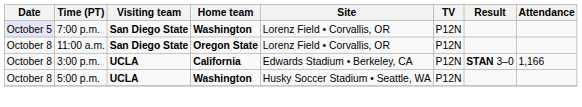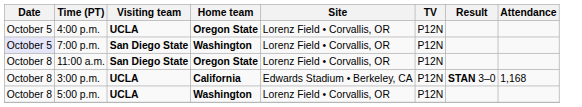 <table class="wikitable" style="font-size:95%;">
 <tr>
 <th>Date</th>
 <th>Time (PT)</th>
 <th>Visiting team</th>
 <th>Home team</th>
 <th>Site</th>
 <th>TV</th>
 <th>Result</th>
 <th>Attendance</th>
+</tr>
+<tr>
+<td>October 5</td>
+<td>4:00 p.m.</td>
+<td><strong>UCLA</strong></td>
+<td><strong>Oregon State</strong></td>
+<td>Lorenz Field • Corvallis, OR</td>
+<td>P12N</td>
+<td></td>
+<td></td>
 </tr>
 <tr>
 <td style="background: lavender;">October 5</td>
 <td>7:00 p.m.</td>
 <td><strong>San Diego State</strong></td>
 <td><strong>Washington</strong></td>
 <td>Lorenz Field • Corvallis, OR</td>
 <td>P12N</td>
 <td></td>
 <td></td>
 </tr>
 <tr>
 <td>October 8</td>
 <td>11:00 a.m.</td>
 <td><strong>San Diego State</strong></td>
 <td><strong>Oregon State</strong></td>
 <td>Lorenz Field • Corvallis, OR</td>
 <td>P12N</td>
 <td></td>
 <td></td>
 </tr>
 <tr>
 <td>October 8</td>
 <td>3:00 p.m.</td>
 <td><strong>UCLA</strong></td>
 <td><strong>California</strong></td>
 <td>Edwards Stadium • Berkeley, CA<br></td>
 <td>P12N</td>
 <td><strong>STAN</strong> 3–0</td>
-<td>1,166</td>
+<td>1,168</td>
 </tr>
 <tr>
 <td>October 8</td>
 <td>5:00 p.m.</td>
 <td><strong>UCLA</strong></td>
 <td><strong>Washington</strong></td>
-<td>Husky Soccer Stadium • Seattle, WA</td>
+<td>Lorenz Field • Corvallis, OR</td>
 <td>P12N</td>
 <td></td>
 <td></td>
 </tr>
 <tr>
 </tr>
 </table>
